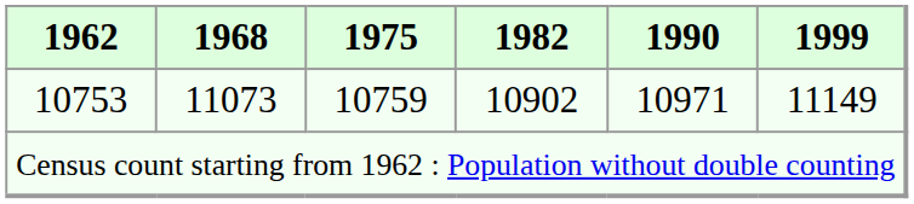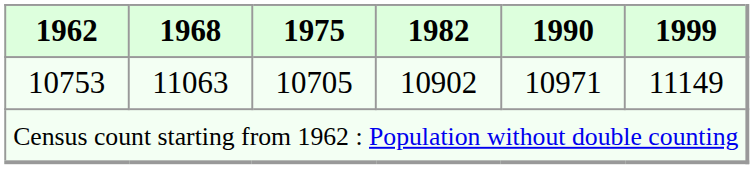 <table align="center" rules="all" cellspacing="0" cellpadding="4" style="border: 1px solid #999; border-right: 2px solid #999; border-bottom:2px solid #999; background: #f3fff3">
 <tr style="background: #ddffdd">
 <th>1962</th>
 <th>1968</th>
 <th>1975</th>
 <th>1982</th>
 <th>1990</th>
 <th>1999</th>
 </tr>
 <tr>
 <td align=center>10753</td>
-<td align=center>11073</td>
-<td align=center>10759</td>
+<td align=center>11063</td>
+<td align=center>10705</td>
 <td align=center>10902</td>
 <td align=center>10971</td>
 <td align=center>11149</td>
 </tr>
 <tr>
 <td colspan=6 align=center><small>Census count starting from 1962 : <a href='#'>Population without double counting</a></small></td>
 </tr>
 </table>
